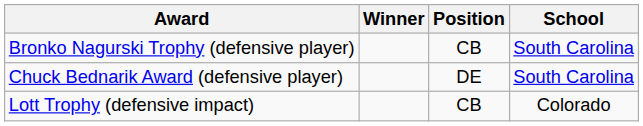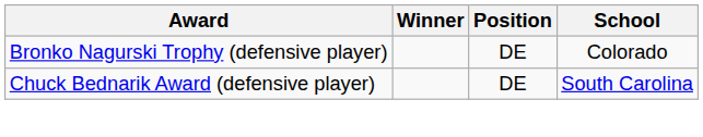 <table class="wikitable">
 <tr>
 <th>Award</th>
 <th>Winner</th>
 <th>Position</th>
 <th>School</th>
 </tr>
 <tr>
 <td><a href='#'>Bronko Nagurski Trophy</a> (defensive player)</td>
 <td></td>
-<td align="center">CB</td>
-<td align="center"><a href='#'>South Carolina</a></td>
+<td align="center">DE</td>
+<td align="center">Colorado</td>
 </tr>
 <tr>
 <td><a href='#'>Chuck Bednarik Award</a> (defensive player)</td>
 <td></td>
 <td align="center">DE</td>
 <td align="center"><a href='#'>South Carolina</a></td>
 </tr>
-<tr>
-<td><a href='#'>Lott Trophy</a> (defensive impact)</td>
-<td></td>
-<td align="center">CB</td>
-<td align="center">Colorado</td>
-</tr>
 </table>
